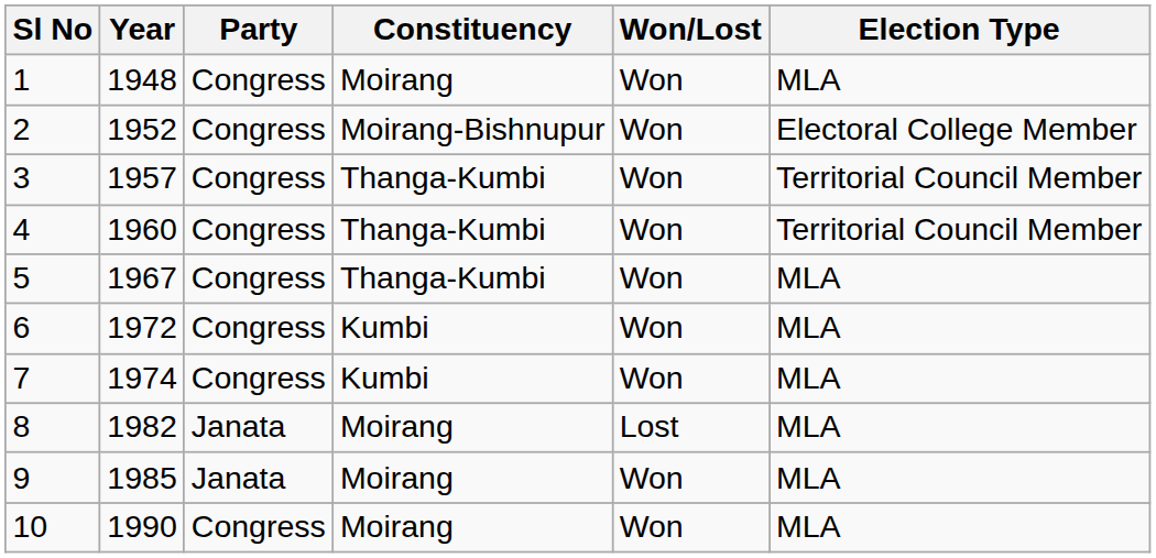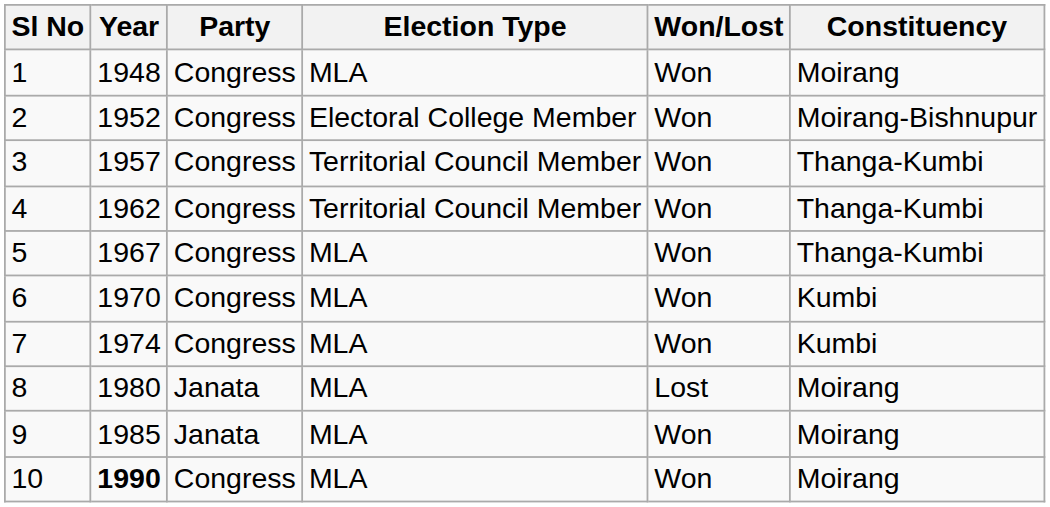 <table class="wikitable">
 <tr>
 <th>Sl No</th>
 <th>Year</th>
 <th>Party</th>
+<th>Election Type</th>
+<th>Won/Lost</th>
 <th>Constituency</th>
-<th>Won/Lost</th>
-<th>Election Type</th>
 </tr>
 <tr>
 <td>1</td>
 <td>1948</td>
 <td>Congress</td>
+<td>MLA</td>
+<td>Won</td>
 <td>Moirang</td>
-<td>Won</td>
-<td>MLA</td>
 </tr>
 <tr>
 <td>2</td>
 <td>1952</td>
 <td>Congress</td>
+<td>Electoral College Member</td>
+<td>Won</td>
 <td>Moirang-Bishnupur</td>
-<td>Won</td>
-<td>Electoral College Member</td>
 </tr>
 <tr>
 <td>3</td>
 <td>1957</td>
 <td>Congress</td>
+<td>Territorial Council Member</td>
+<td>Won</td>
 <td>Thanga-Kumbi</td>
-<td>Won</td>
-<td>Territorial Council Member</td>
 </tr>
 <tr>
 <td>4</td>
-<td>1960</td>
+<td>1962</td>
 <td>Congress</td>
+<td>Territorial Council Member</td>
+<td>Won</td>
 <td>Thanga-Kumbi</td>
-<td>Won</td>
-<td>Territorial Council Member</td>
 </tr>
 <tr>
 <td>5</td>
 <td>1967</td>
 <td>Congress</td>
+<td>MLA</td>
+<td>Won</td>
 <td>Thanga-Kumbi</td>
-<td>Won</td>
-<td>MLA</td>
 </tr>
 <tr>
 <td>6</td>
-<td>1972</td>
+<td>1970</td>
 <td>Congress</td>
+<td>MLA</td>
+<td>Won</td>
 <td>Kumbi</td>
-<td>Won</td>
-<td>MLA</td>
 </tr>
 <tr>
 <td>7</td>
 <td>1974</td>
 <td>Congress</td>
+<td>MLA</td>
+<td>Won</td>
 <td>Kumbi</td>
-<td>Won</td>
-<td>MLA</td>
 </tr>
 <tr>
 <td>8</td>
-<td>1982</td>
+<td>1980</td>
 <td>Janata</td>
+<td>MLA</td>
+<td>Lost</td>
 <td>Moirang</td>
-<td>Lost</td>
-<td>MLA</td>
 </tr>
 <tr>
 <td>9</td>
 <td>1985</td>
 <td>Janata</td>
+<td>MLA</td>
+<td>Won</td>
 <td>Moirang</td>
-<td>Won</td>
-<td>MLA</td>
 </tr>
 <tr>
 <td>10</td>
-<td>1990</td>
+<td><strong>1990</strong></td>
 <td>Congress</td>
+<td>MLA</td>
+<td>Won</td>
 <td>Moirang</td>
-<td>Won</td>
-<td>MLA</td>
 </tr>
 </table>
